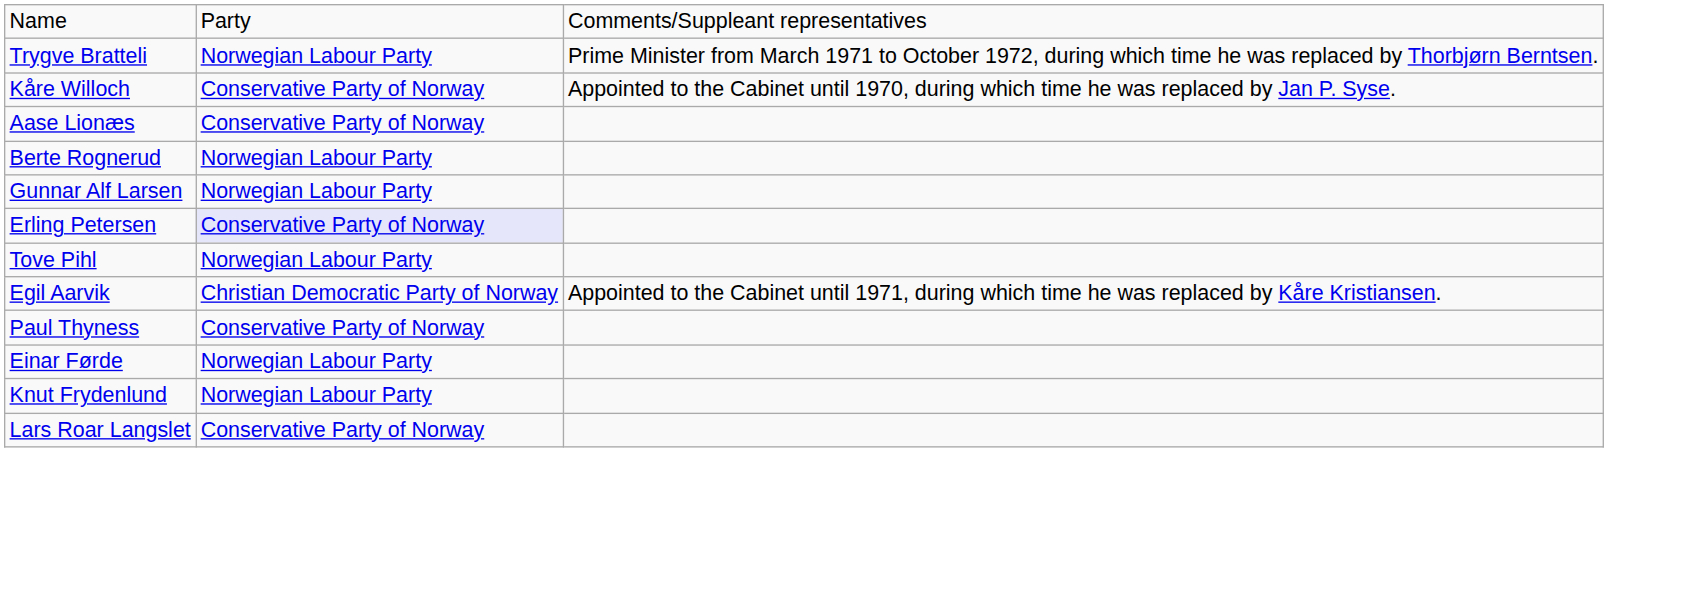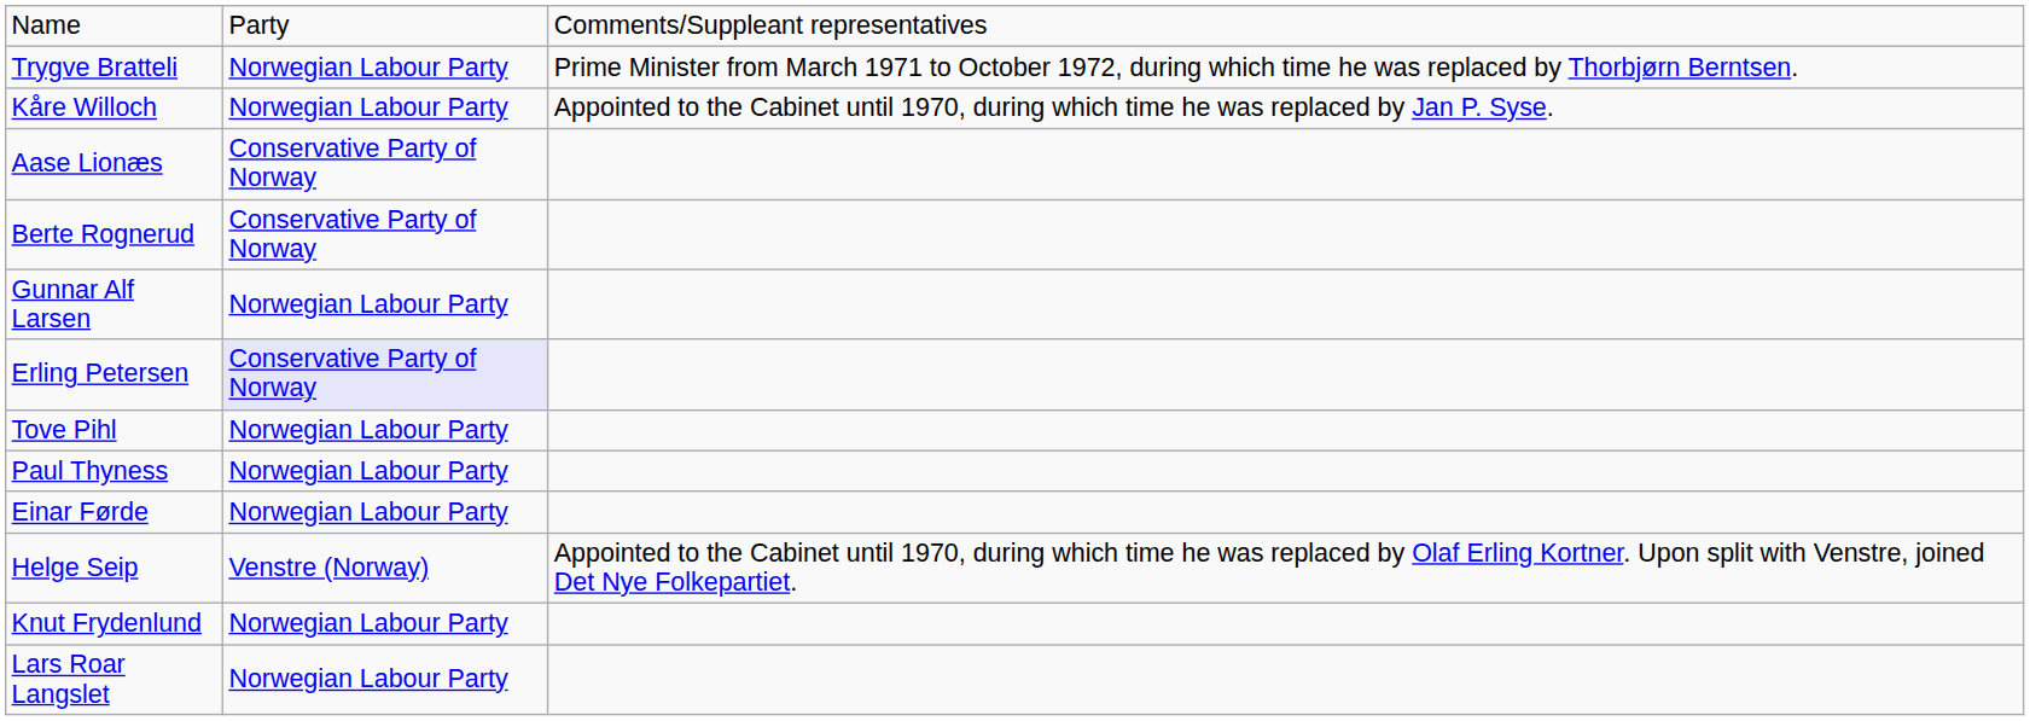 <table class="wikitable">
 <tr>
 <td>Name</td>
 <td>Party</td>
 <td>Comments/Suppleant representatives</td>
 </tr>
 <tr>
 <td><a href='#'>Trygve Bratteli</a></td>
 <td><a href='#'>Norwegian Labour Party</a></td>
 <td>Prime Minister from March 1971 to October 1972, during which time he was replaced by <a href='#'>Thorbjørn Berntsen</a>.</td>
 </tr>
 <tr>
 <td><a href='#'>Kåre Willoch</a></td>
-<td><a href='#'>Conservative Party of Norway</a></td>
+<td><a href='#'>Norwegian Labour Party</a></td>
 <td>Appointed to the Cabinet until 1970, during which time he was replaced by <a href='#'>Jan P. Syse</a>.</td>
 </tr>
 <tr>
 <td><a href='#'>Aase Lionæs</a></td>
 <td><a href='#'>Conservative Party of Norway</a></td>
 <td></td>
 </tr>
 <tr>
 <td><a href='#'>Berte Rognerud</a></td>
-<td><a href='#'>Norwegian Labour Party</a></td>
+<td><a href='#'>Conservative Party of Norway</a></td>
 <td></td>
 </tr>
 <tr>
 <td><a href='#'>Gunnar Alf Larsen</a></td>
 <td><a href='#'>Norwegian Labour Party</a></td>
 <td></td>
 </tr>
 <tr>
 <td><a href='#'>Erling Petersen</a></td>
 <td style="background: lavender;"><a href='#'>Conservative Party of Norway</a></td>
 <td></td>
 </tr>
 <tr>
 <td><a href='#'>Tove Pihl</a></td>
 <td><a href='#'>Norwegian Labour Party</a></td>
 <td></td>
 </tr>
 <tr>
-<td><a href='#'>Egil Aarvik</a></td>
-<td><a href='#'>Christian Democratic Party of Norway</a></td>
-<td>Appointed to the Cabinet until 1971, during which time he was replaced by <a href='#'>Kåre Kristiansen</a>.</td>
-</tr>
-<tr>
 <td><a href='#'>Paul Thyness</a></td>
-<td><a href='#'>Conservative Party of Norway</a></td>
+<td><a href='#'>Norwegian Labour Party</a></td>
 <td></td>
 </tr>
 <tr>
 <td><a href='#'>Einar Førde</a></td>
 <td><a href='#'>Norwegian Labour Party</a></td>
 <td></td>
 </tr>
 <tr>
+<td><a href='#'>Helge Seip</a></td>
+<td><a href='#'>Venstre (Norway)</a></td>
+<td>Appointed to the Cabinet until 1970, during which time he was replaced by <a href='#'>Olaf Erling Kortner</a>. Upon split with Venstre, joined <a href='#'>Det Nye Folkepartiet</a>.</td>
+</tr>
+<tr>
 <td><a href='#'>Knut Frydenlund</a></td>
 <td><a href='#'>Norwegian Labour Party</a></td>
 <td></td>
 </tr>
 <tr>
 <td><a href='#'>Lars Roar Langslet</a></td>
-<td><a href='#'>Conservative Party of Norway</a></td>
+<td><a href='#'>Norwegian Labour Party</a></td>
 <td></td>
 </tr>
 </table>
